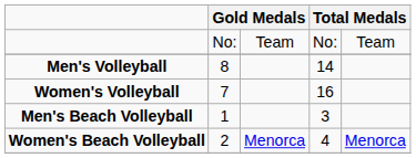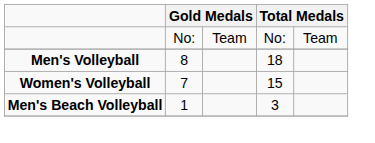 <table class="wikitable" style="text-align: center; font-size:95%;">
 <tr>
 <td></td>
 <th colspan=2>Gold Medals</th>
 <th colspan=2>Total Medals</th>
 </tr>
 <tr>
 <td></td>
 <td>No:</td>
 <td>Team</td>
 <td>No:</td>
 <td>Team</td>
 </tr>
 <tr>
 </tr>
 <tr>
 <td><strong>Men's Volleyball</strong></td>
 <td>8</td>
 <td align="left"> </td>
-<td>14</td>
+<td>18</td>
 <td align="left"> </td>
 </tr>
 <tr>
 <td><strong>Women's Volleyball</strong></td>
 <td>7</td>
 <td align="left"> </td>
-<td>16</td>
+<td>15</td>
 <td align="left"></td>
 </tr>
 <tr>
 <td><strong>Men's Beach Volleyball</strong></td>
 <td>1</td>
 <td align="left">  <br> </td>
 <td>3</td>
 <td align="left"> </td>
 </tr>
 <tr>
-<td><strong>Women's Beach Volleyball</strong></td>
-<td>2</td>
-<td align="left"> <a href='#'>Menorca</a></td>
-<td>4</td>
-<td align="left"> <a href='#'>Menorca</a></td>
-</tr>
-<tr>
 </tr>
 </table>
